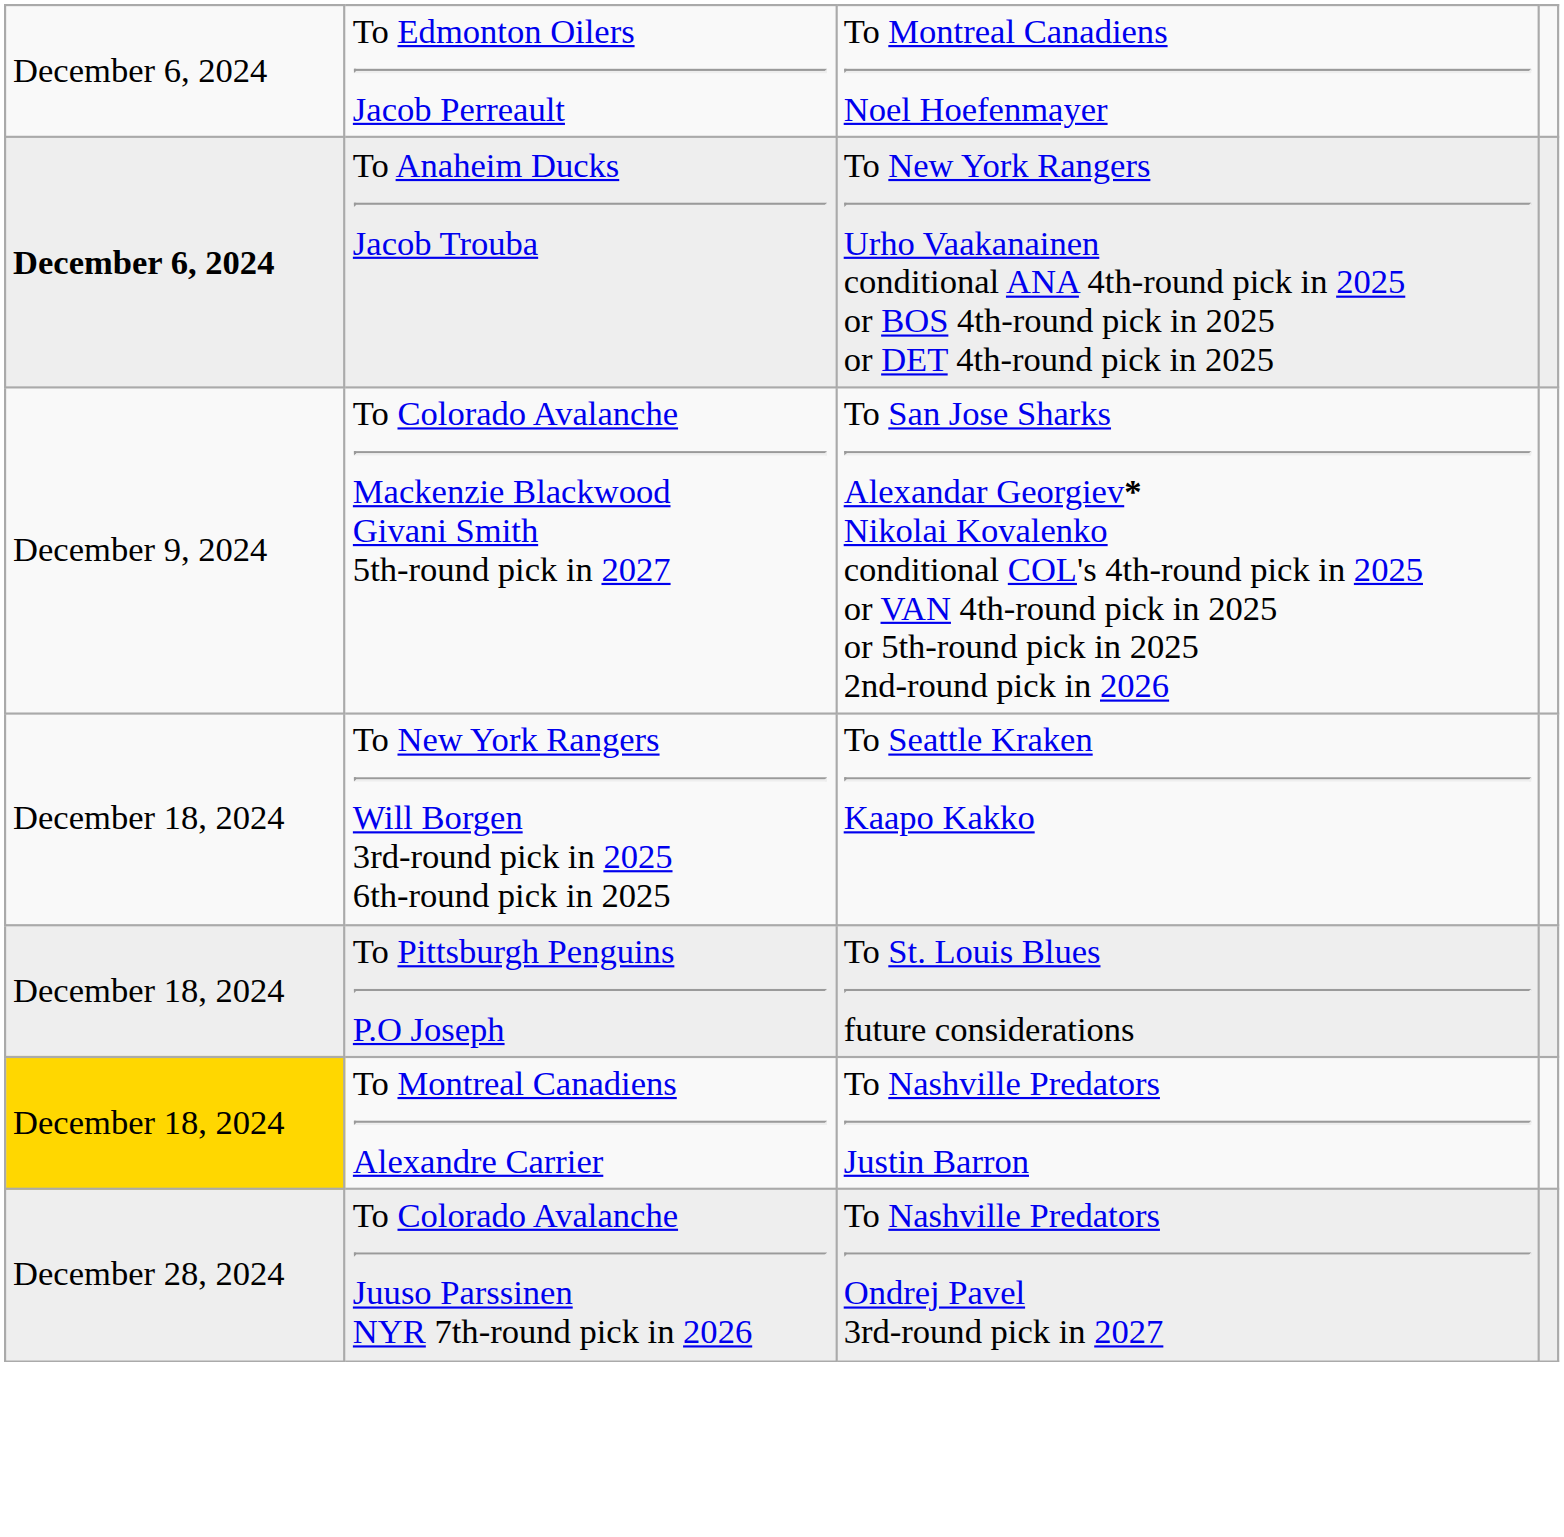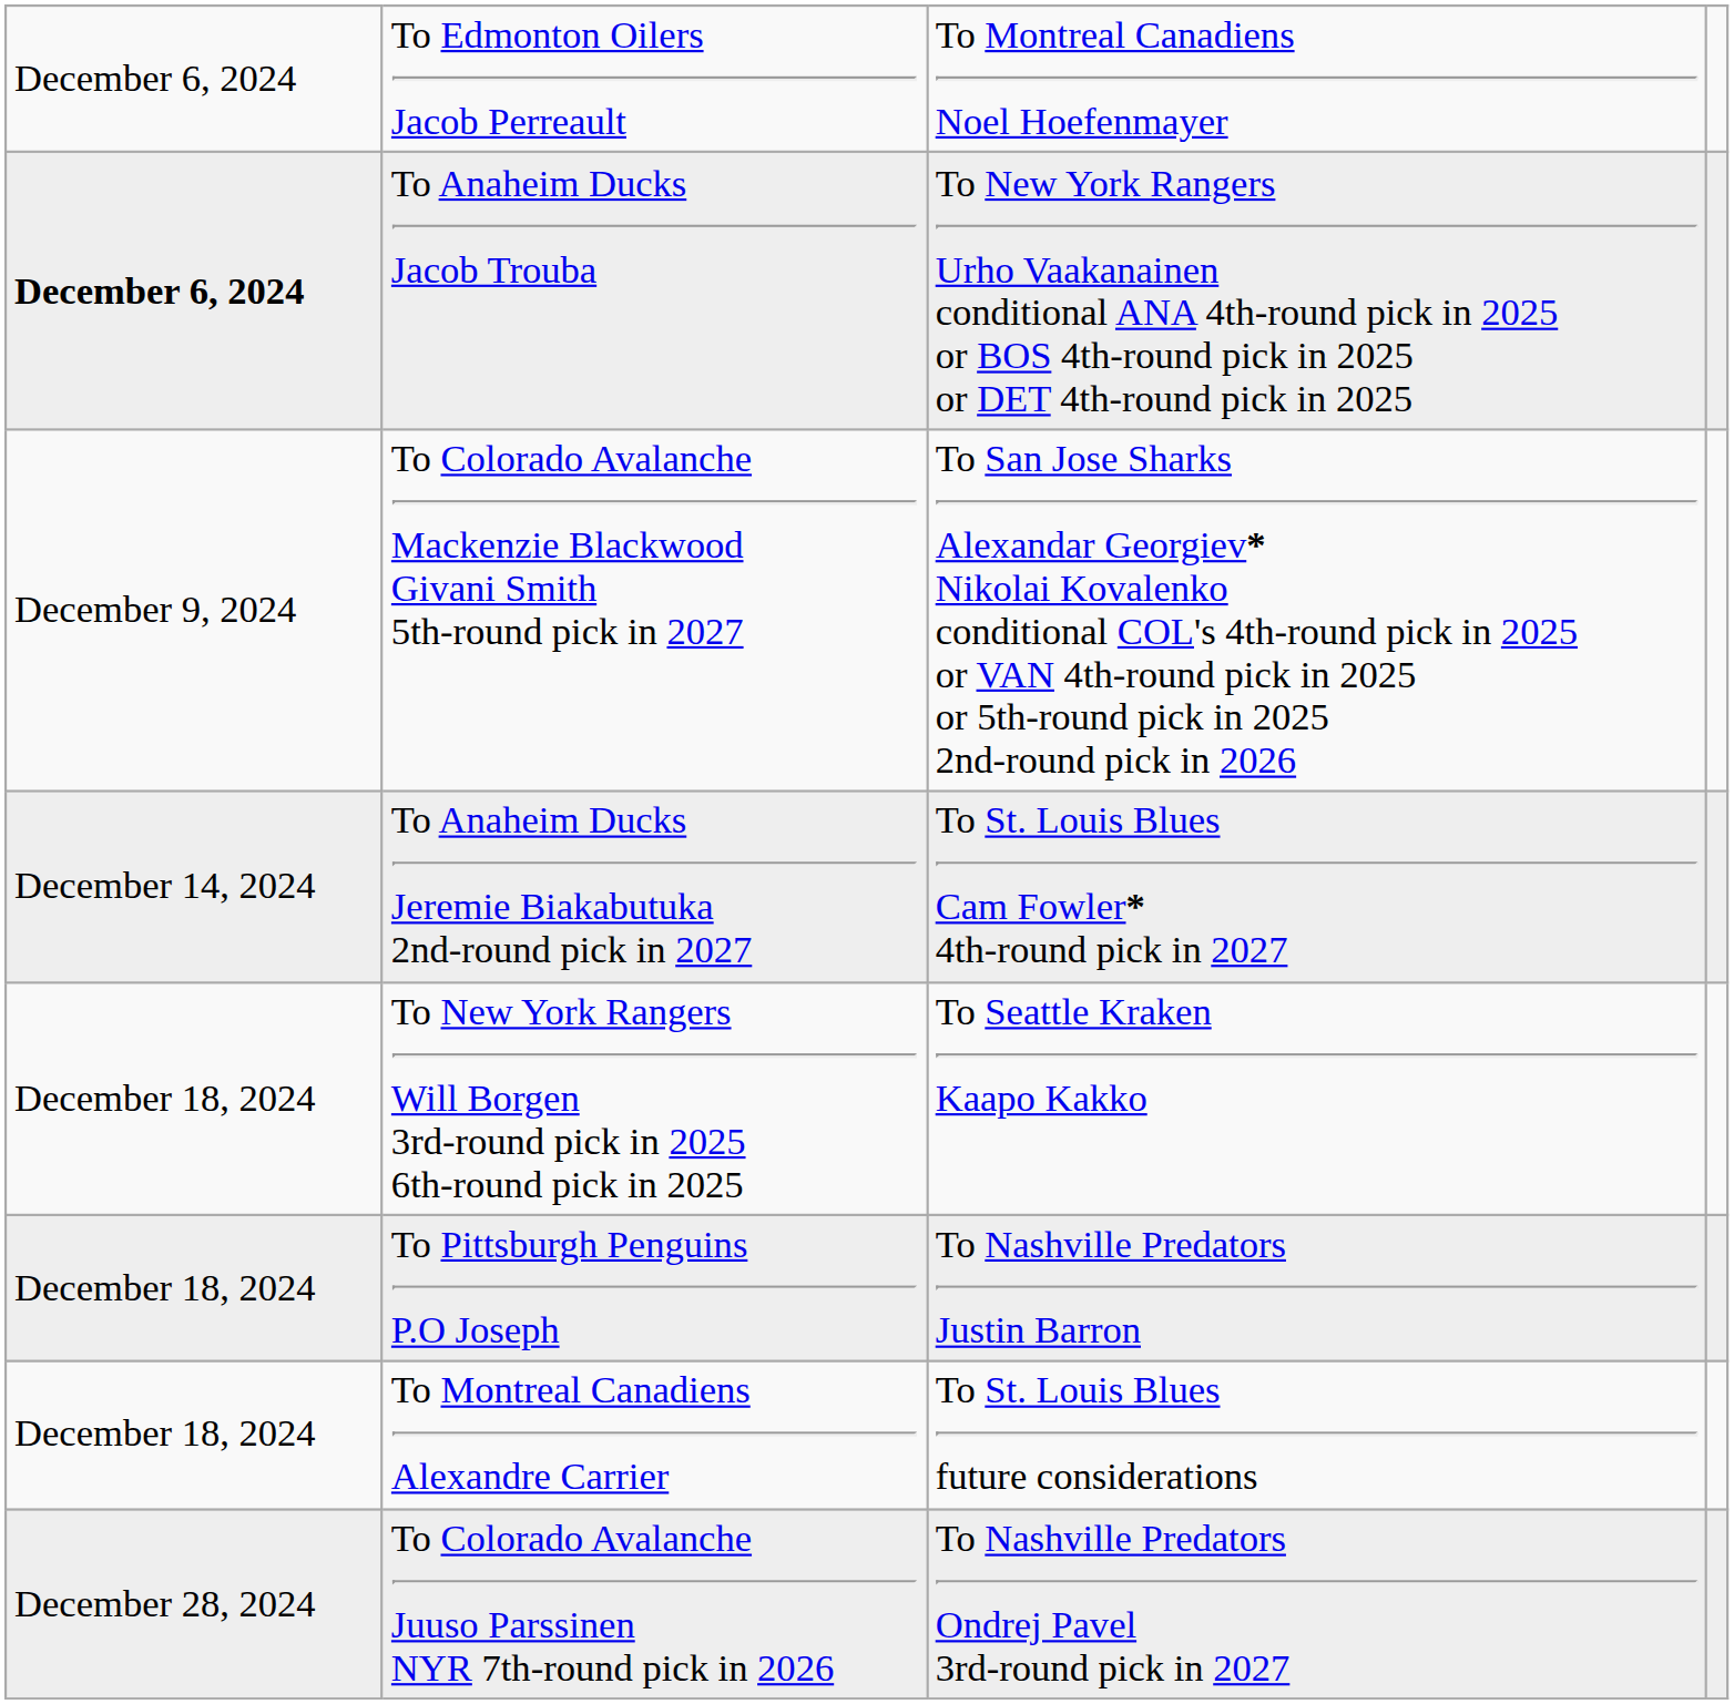 <table cellspacing=0 class="wikitable" style="border:1px solid #999999; width:720px;">
 <tr>
 <td>December 6, 2024</td>
 <td valign="top">To <a href='#'>Edmonton Oilers</a><hr><a href='#'>Jacob Perreault</a></td>
 <td valign="top">To <a href='#'>Montreal Canadiens</a><hr><a href='#'>Noel Hoefenmayer</a></td>
 <td></td>
 </tr>
 <tr bgcolor="eeeeee">
 <td><strong>December 6, 2024</strong></td>
 <td valign="top">To <a href='#'>Anaheim Ducks</a><hr><a href='#'>Jacob Trouba</a></td>
 <td valign="top">To <a href='#'>New York Rangers</a><hr><a href='#'>Urho Vaakanainen</a><br><span>conditional</span> <a href='#'>ANA</a> 4th-round pick in <a href='#'>2025</a><br>or <a href='#'>BOS</a> 4th-round pick in 2025<br>or <a href='#'>DET</a> 4th-round pick in 2025</td>
 <td></td>
 </tr>
 <tr>
 <td>December 9, 2024</td>
 <td valign="top">To <a href='#'>Colorado Avalanche</a><hr><a href='#'>Mackenzie Blackwood</a><br><a href='#'>Givani Smith</a><br>5th-round pick in <a href='#'>2027</a></td>
 <td valign="top">To <a href='#'>San Jose Sharks</a><hr><a href='#'>Alexandar Georgiev</a><span><strong>*</strong></span><br><a href='#'>Nikolai Kovalenko</a><br><span>conditional</span> <a href='#'>COL</a>'s 4th-round pick in <a href='#'>2025</a><br>or <a href='#'>VAN</a> 4th-round pick in 2025<br>or 5th-round pick in 2025<br>2nd-round pick in <a href='#'>2026</a></td>
 <td></td>
 </tr>
+<tr bgcolor="eeeeee">
+<td>December 14, 2024</td>
+<td valign="top">To <a href='#'>Anaheim Ducks</a><hr><a href='#'>Jeremie Biakabutuka</a><br>2nd-round pick in <a href='#'>2027</a></td>
+<td valign="top">To <a href='#'>St. Louis Blues</a><hr><a href='#'>Cam Fowler</a><span><strong>*</strong></span><br>4th-round pick in <a href='#'>2027</a></td>
+<td></td>
+</tr>
 <tr>
 <td>December 18, 2024</td>
 <td valign="top">To <a href='#'>New York Rangers</a><hr><a href='#'>Will Borgen</a><br>3rd-round pick in <a href='#'>2025</a><br>6th-round pick in 2025</td>
 <td valign="top">To <a href='#'>Seattle Kraken</a><hr><a href='#'>Kaapo Kakko</a></td>
 <td></td>
 </tr>
 <tr bgcolor="eeeeee">
 <td>December 18, 2024</td>
 <td valign="top">To <a href='#'>Pittsburgh Penguins</a><hr><a href='#'>P.O Joseph</a></td>
-<td valign="top">To <a href='#'>St. Louis Blues</a><hr><span>future considerations</span></td>
+<td valign="top">To <a href='#'>Nashville Predators</a><hr><a href='#'>Justin Barron</a></td>
 <td></td>
 </tr>
 <tr>
-<td style="background: gold;">December 18, 2024</td>
+<td>December 18, 2024</td>
 <td valign="top">To <a href='#'>Montreal Canadiens</a><hr><a href='#'>Alexandre Carrier</a></td>
-<td valign="top">To <a href='#'>Nashville Predators</a><hr><a href='#'>Justin Barron</a></td>
+<td valign="top">To <a href='#'>St. Louis Blues</a><hr><span>future considerations</span></td>
 <td></td>
 </tr>
 <tr bgcolor="eeeeee">
 <td>December 28, 2024</td>
 <td valign="top">To <a href='#'>Colorado Avalanche</a><hr><a href='#'>Juuso Parssinen</a><br><a href='#'>NYR</a> 7th-round pick in <a href='#'>2026</a></td>
 <td valign="top">To <a href='#'>Nashville Predators</a><hr><a href='#'>Ondrej Pavel</a><br>3rd-round pick in <a href='#'>2027</a></td>
 <td></td>
 </tr>
 </table>
